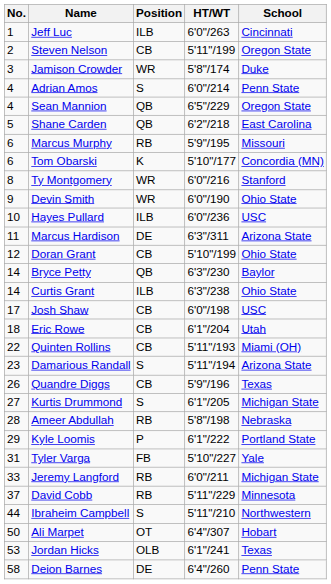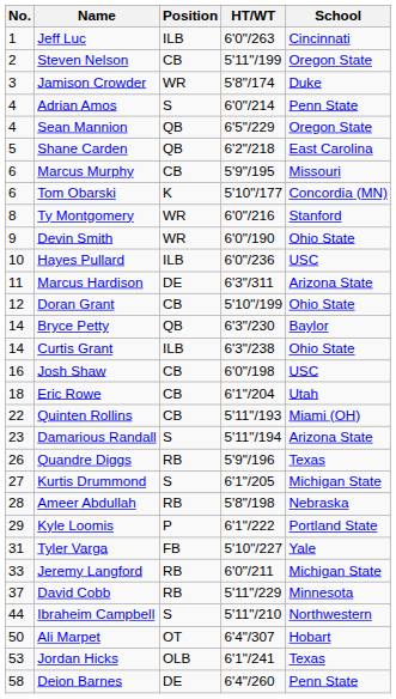 <table class="wikitable sortable">
 <tr>
 <th>No.</th>
 <th>Name</th>
 <th>Position</th>
 <th>HT/WT</th>
 <th>School</th>
 </tr>
 <tr>
 <td>1</td>
 <td><a href='#'>Jeff Luc</a></td>
 <td>ILB</td>
 <td>6'0"/263</td>
 <td><a href='#'>Cincinnati</a></td>
 </tr>
 <tr>
 <td>2</td>
 <td><a href='#'>Steven Nelson</a></td>
 <td>CB</td>
 <td>5'11"/199</td>
 <td><a href='#'>Oregon State</a></td>
 </tr>
 <tr>
 <td>3</td>
 <td><a href='#'>Jamison Crowder</a></td>
 <td>WR</td>
 <td>5'8"/174</td>
 <td><a href='#'>Duke</a></td>
 </tr>
 <tr>
 <td>4</td>
 <td><a href='#'>Adrian Amos</a></td>
 <td>S</td>
 <td>6'0"/214</td>
 <td><a href='#'>Penn State</a></td>
 </tr>
 <tr>
 <td>4</td>
 <td><a href='#'>Sean Mannion</a></td>
 <td>QB</td>
 <td>6'5"/229</td>
 <td><a href='#'>Oregon State</a></td>
 </tr>
 <tr>
 <td>5</td>
 <td><a href='#'>Shane Carden</a></td>
 <td>QB</td>
 <td>6'2"/218</td>
 <td><a href='#'>East Carolina</a></td>
 </tr>
 <tr>
 <td>6</td>
 <td><a href='#'>Marcus Murphy</a></td>
-<td>RB</td>
+<td>CB</td>
 <td>5'9"/195</td>
 <td><a href='#'>Missouri</a></td>
 </tr>
 <tr>
 <td>6</td>
 <td><a href='#'>Tom Obarski</a></td>
 <td>K</td>
 <td>5'10"/177</td>
 <td><a href='#'>Concordia (MN)</a></td>
 </tr>
 <tr>
 <td>8</td>
 <td><a href='#'>Ty Montgomery</a></td>
 <td>WR</td>
 <td>6'0"/216</td>
 <td><a href='#'>Stanford</a></td>
 </tr>
 <tr>
 <td>9</td>
 <td><a href='#'>Devin Smith</a></td>
 <td>WR</td>
 <td>6'0"/190</td>
 <td><a href='#'>Ohio State</a></td>
 </tr>
 <tr>
 <td>10</td>
 <td><a href='#'>Hayes Pullard</a></td>
 <td>ILB</td>
 <td>6'0"/236</td>
 <td><a href='#'>USC</a></td>
 </tr>
 <tr>
 <td>11</td>
 <td><a href='#'>Marcus Hardison</a></td>
 <td>DE</td>
 <td>6'3"/311</td>
 <td><a href='#'>Arizona State</a></td>
 </tr>
 <tr>
 <td>12</td>
 <td><a href='#'>Doran Grant</a></td>
 <td>CB</td>
 <td>5'10"/199</td>
 <td><a href='#'>Ohio State</a></td>
 </tr>
 <tr>
 <td>14</td>
 <td><a href='#'>Bryce Petty</a></td>
 <td>QB</td>
 <td>6'3"/230</td>
 <td><a href='#'>Baylor</a></td>
 </tr>
 <tr>
 <td>14</td>
 <td><a href='#'>Curtis Grant</a></td>
 <td>ILB</td>
 <td>6'3"/238</td>
 <td><a href='#'>Ohio State</a></td>
 </tr>
 <tr>
-<td>17</td>
+<td>16</td>
 <td><a href='#'>Josh Shaw</a></td>
 <td>CB</td>
 <td>6'0"/198</td>
 <td><a href='#'>USC</a></td>
 </tr>
 <tr>
 <td>18</td>
 <td><a href='#'>Eric Rowe</a></td>
 <td>CB</td>
 <td>6'1"/204</td>
 <td><a href='#'>Utah</a></td>
 </tr>
 <tr>
 <td>22</td>
 <td><a href='#'>Quinten Rollins</a></td>
 <td>CB</td>
 <td>5'11"/193</td>
 <td><a href='#'>Miami (OH)</a></td>
 </tr>
 <tr>
 <td>23</td>
 <td><a href='#'>Damarious Randall</a></td>
 <td>S</td>
 <td>5'11"/194</td>
 <td><a href='#'>Arizona State</a></td>
 </tr>
 <tr>
 <td>26</td>
 <td><a href='#'>Quandre Diggs</a></td>
-<td>CB</td>
+<td>RB</td>
 <td>5'9"/196</td>
 <td><a href='#'>Texas</a></td>
 </tr>
 <tr>
 <td>27</td>
 <td><a href='#'>Kurtis Drummond</a></td>
 <td>S</td>
 <td>6'1"/205</td>
 <td><a href='#'>Michigan State</a></td>
 </tr>
 <tr>
 <td>28</td>
 <td><a href='#'>Ameer Abdullah</a></td>
 <td>RB</td>
 <td>5'8"/198</td>
 <td><a href='#'>Nebraska</a></td>
 </tr>
 <tr>
 <td>29</td>
 <td><a href='#'>Kyle Loomis</a></td>
 <td>P</td>
 <td>6'1"/222</td>
 <td><a href='#'>Portland State</a></td>
 </tr>
 <tr>
 <td>31</td>
 <td><a href='#'>Tyler Varga</a></td>
 <td>FB</td>
 <td>5'10"/227</td>
 <td><a href='#'>Yale</a></td>
 </tr>
 <tr>
 <td>33</td>
 <td><a href='#'>Jeremy Langford</a></td>
 <td>RB</td>
 <td>6'0"/211</td>
 <td><a href='#'>Michigan State</a></td>
 </tr>
 <tr>
 <td>37</td>
 <td><a href='#'>David Cobb</a></td>
 <td>RB</td>
 <td>5'11"/229</td>
 <td><a href='#'>Minnesota</a></td>
 </tr>
 <tr>
 <td>44</td>
 <td><a href='#'>Ibraheim Campbell</a></td>
 <td>S</td>
 <td>5'11"/210</td>
 <td><a href='#'>Northwestern</a></td>
 </tr>
 <tr>
 <td>50</td>
 <td><a href='#'>Ali Marpet</a></td>
 <td>OT</td>
 <td>6'4"/307</td>
 <td><a href='#'>Hobart</a></td>
 </tr>
 <tr>
 <td>53</td>
 <td><a href='#'>Jordan Hicks</a></td>
 <td>OLB</td>
 <td>6'1"/241</td>
 <td><a href='#'>Texas</a></td>
 </tr>
 <tr>
 <td>58</td>
 <td><a href='#'>Deion Barnes</a></td>
 <td>DE</td>
 <td>6'4"/260</td>
 <td><a href='#'>Penn State</a></td>
 </tr>
 </table>
